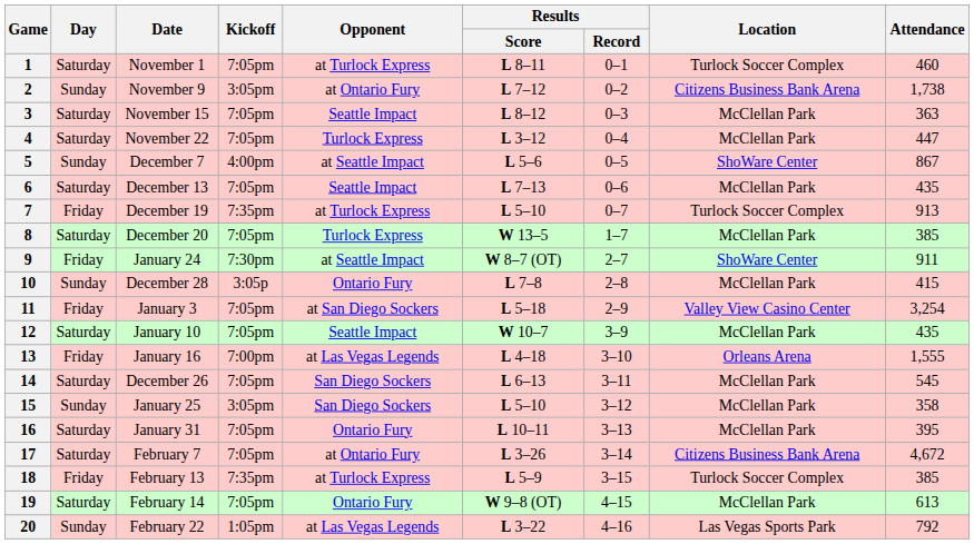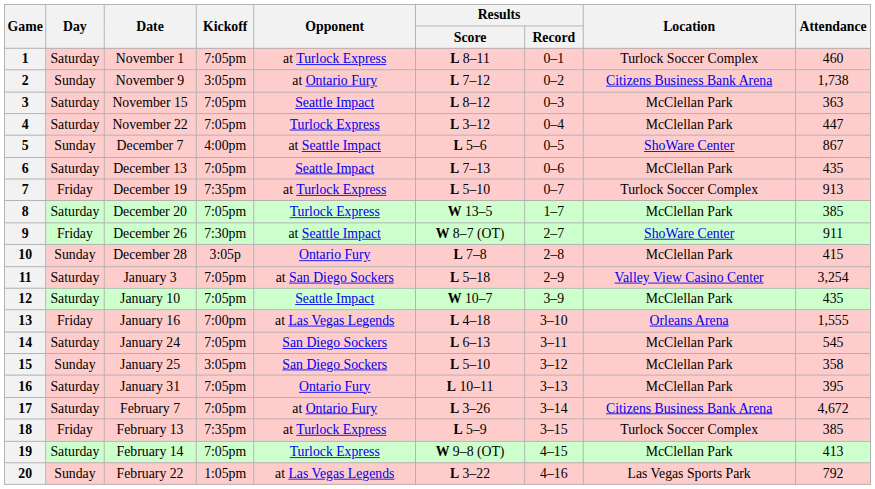 <table class="wikitable">
 <tr>
 <th rowspan="2" width="40">Game</th>
 <th rowspan="2" width="60">Day</th>
 <th rowspan="2" width="100">Date</th>
 <th rowspan="2" width="60">Kickoff</th>
 <th rowspan="2" width="180">Opponent</th>
 <th colspan="2" width="180">Results</th>
 <th rowspan="2" width="240">Location</th>
 <th rowspan="2" width="80">Attendance</th>
 </tr>
 <tr>
 <th width="120">Score</th>
 <th width="60">Record</th>
 </tr>
 <tr align="center" bgcolor="#FFCCCC">
 <th>1</th>
 <td>Saturday</td>
 <td>November 1</td>
 <td>7:05pm</td>
 <td>at <a href='#'>Turlock Express</a></td>
 <td><strong>L</strong> 8–11</td>
 <td>0–1</td>
 <td>Turlock Soccer Complex</td>
 <td>460</td>
 </tr>
 <tr align="center" bgcolor="#FFCCCC">
 <th>2</th>
 <td>Sunday</td>
 <td>November 9</td>
 <td>3:05pm</td>
 <td>at <a href='#'>Ontario Fury</a></td>
 <td><strong>L</strong> 7–12</td>
 <td>0–2</td>
 <td><a href='#'>Citizens Business Bank Arena</a></td>
 <td>1,738</td>
 </tr>
 <tr align="center" bgcolor="#FFCCCC">
 <th>3</th>
 <td>Saturday</td>
 <td>November 15</td>
 <td>7:05pm</td>
 <td><a href='#'>Seattle Impact</a></td>
 <td><strong>L</strong> 8–12</td>
 <td>0–3</td>
 <td>McClellan Park</td>
 <td>363</td>
 </tr>
 <tr align="center" bgcolor="#FFCCCC">
 <th>4</th>
 <td>Saturday</td>
 <td>November 22</td>
 <td>7:05pm</td>
 <td><a href='#'>Turlock Express</a></td>
 <td><strong>L</strong> 3–12</td>
 <td>0–4</td>
 <td>McClellan Park</td>
 <td>447</td>
 </tr>
 <tr align="center" bgcolor="#FFCCCC">
 <th>5</th>
 <td>Sunday</td>
 <td>December 7</td>
 <td>4:00pm</td>
 <td>at <a href='#'>Seattle Impact</a></td>
 <td><strong>L</strong> 5–6</td>
 <td>0–5</td>
 <td><a href='#'>ShoWare Center</a></td>
 <td>867</td>
 </tr>
 <tr align="center" bgcolor="#FFCCCC">
 <th>6</th>
 <td>Saturday</td>
 <td>December 13</td>
 <td>7:05pm</td>
 <td><a href='#'>Seattle Impact</a></td>
 <td><strong>L</strong> 7–13</td>
 <td>0–6</td>
 <td>McClellan Park</td>
 <td>435</td>
 </tr>
 <tr align="center" bgcolor="#FFCCCC">
 <th>7</th>
 <td>Friday</td>
 <td>December 19</td>
 <td>7:35pm</td>
 <td>at <a href='#'>Turlock Express</a></td>
 <td><strong>L</strong> 5–10</td>
 <td>0–7</td>
 <td>Turlock Soccer Complex</td>
 <td>913</td>
 </tr>
 <tr align="center" bgcolor="#CCFFCC">
 <th>8</th>
 <td>Saturday</td>
 <td>December 20</td>
 <td>7:05pm</td>
 <td><a href='#'>Turlock Express</a></td>
 <td><strong>W</strong> 13–5</td>
 <td>1–7</td>
 <td>McClellan Park</td>
 <td>385</td>
 </tr>
 <tr align="center" bgcolor="#CCFFCC">
 <th>9</th>
 <td>Friday</td>
-<td>January 24</td>
+<td>December 26</td>
 <td>7:30pm</td>
 <td>at <a href='#'>Seattle Impact</a></td>
 <td><strong>W</strong> 8–7 (OT)</td>
 <td>2–7</td>
 <td><a href='#'>ShoWare Center</a></td>
 <td>911</td>
 </tr>
 <tr align="center" bgcolor="#FFCCCC">
 <th>10</th>
 <td>Sunday</td>
 <td>December 28</td>
 <td>3:05p</td>
 <td><a href='#'>Ontario Fury</a></td>
 <td><strong>L</strong> 7–8</td>
 <td>2–8</td>
 <td>McClellan Park</td>
 <td>415</td>
 </tr>
 <tr align="center" bgcolor="#FFCCCC">
 <th>11</th>
-<td>Friday</td>
+<td>Saturday</td>
 <td>January 3</td>
 <td>7:05pm</td>
 <td>at <a href='#'>San Diego Sockers</a></td>
 <td><strong>L</strong> 5–18</td>
 <td>2–9</td>
 <td><a href='#'>Valley View Casino Center</a></td>
 <td>3,254</td>
 </tr>
 <tr align="center" bgcolor="#CCFFCC">
 <th>12</th>
 <td>Saturday</td>
 <td>January 10</td>
 <td>7:05pm</td>
 <td><a href='#'>Seattle Impact</a></td>
 <td><strong>W</strong> 10–7</td>
 <td>3–9</td>
 <td>McClellan Park</td>
 <td>435</td>
 </tr>
 <tr align="center" bgcolor="#FFCCCC">
 <th>13</th>
 <td>Friday</td>
 <td>January 16</td>
 <td>7:00pm</td>
 <td>at <a href='#'>Las Vegas Legends</a></td>
 <td><strong>L</strong> 4–18</td>
 <td>3–10</td>
 <td><a href='#'>Orleans Arena</a></td>
 <td>1,555</td>
 </tr>
 <tr align="center" bgcolor="#FFCCCC">
 <th>14</th>
 <td>Saturday</td>
-<td>December 26</td>
+<td>January 24</td>
 <td>7:05pm</td>
 <td><a href='#'>San Diego Sockers</a></td>
 <td><strong>L</strong> 6–13</td>
 <td>3–11</td>
 <td>McClellan Park</td>
 <td>545</td>
 </tr>
 <tr align="center" bgcolor="#FFCCCC">
 <th>15</th>
 <td>Sunday</td>
 <td>January 25</td>
 <td>3:05pm</td>
 <td><a href='#'>San Diego Sockers</a></td>
 <td><strong>L</strong> 5–10</td>
 <td>3–12</td>
 <td>McClellan Park</td>
 <td>358</td>
 </tr>
 <tr align="center" bgcolor="#FFCCCC">
 <th>16</th>
 <td>Saturday</td>
 <td>January 31</td>
 <td>7:05pm</td>
 <td><a href='#'>Ontario Fury</a></td>
 <td><strong>L</strong> 10–11</td>
 <td>3–13</td>
 <td>McClellan Park</td>
 <td>395</td>
 </tr>
 <tr align="center" bgcolor="#FFCCCC">
 <th>17</th>
 <td>Saturday</td>
 <td>February 7</td>
 <td>7:05pm</td>
 <td>at <a href='#'>Ontario Fury</a></td>
 <td><strong>L</strong> 3–26</td>
 <td>3–14</td>
 <td><a href='#'>Citizens Business Bank Arena</a></td>
 <td>4,672</td>
 </tr>
 <tr align="center" bgcolor="#FFCCCC">
 <th>18</th>
 <td>Friday</td>
 <td>February 13</td>
 <td>7:35pm</td>
 <td>at <a href='#'>Turlock Express</a></td>
 <td><strong>L</strong> 5–9</td>
 <td>3–15</td>
 <td>Turlock Soccer Complex</td>
 <td>385</td>
 </tr>
 <tr align="center" bgcolor="#CCFFCC">
 <th>19</th>
 <td>Saturday</td>
 <td>February 14</td>
 <td>7:05pm</td>
-<td><a href='#'>Ontario Fury</a></td>
+<td><a href='#'>Turlock Express</a></td>
 <td><strong>W</strong> 9–8 (OT)</td>
 <td>4–15</td>
 <td>McClellan Park</td>
-<td>613</td>
+<td>413</td>
 </tr>
 <tr align="center" bgcolor="#FFCCCC">
 <th>20</th>
 <td>Sunday</td>
 <td>February 22</td>
 <td>1:05pm</td>
 <td>at <a href='#'>Las Vegas Legends</a></td>
 <td><strong>L</strong> 3–22</td>
 <td>4–16</td>
 <td>Las Vegas Sports Park</td>
 <td>792</td>
 </tr>
 </table>
